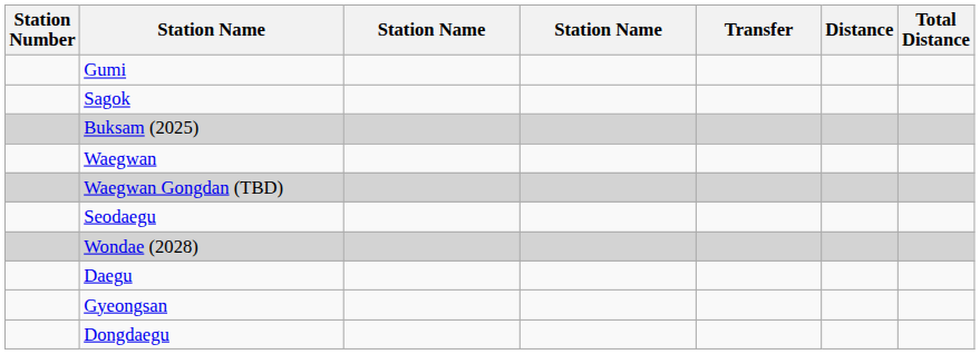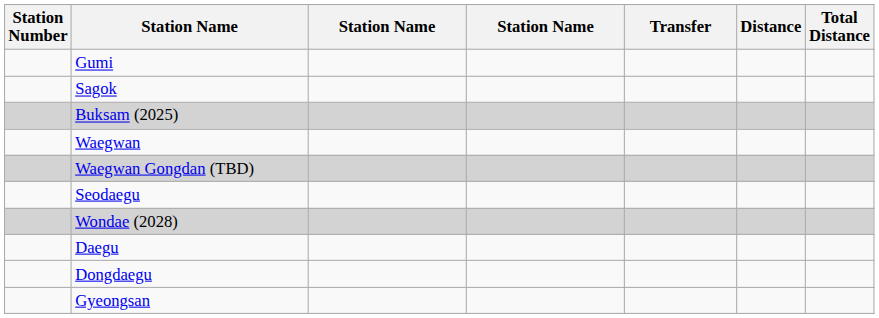 <table class="wikitable">
 <tr>
 <th>Station<br>Number</th>
 <th width="220pt">Station Name<br></th>
 <th width="145pt">Station Name<br></th>
 <th width="145pt">Station Name<br></th>
 <th width="100pt">Transfer</th>
 <th>Distance<br></th>
 <th>Total<br>Distance</th>
 </tr>
 <tr>
 <td></td>
 <td><a href='#'>Gumi</a></td>
 <td></td>
 <td></td>
 <td></td>
 <td></td>
 <td></td>
 </tr>
 <tr>
 <td></td>
 <td><a href='#'>Sagok</a></td>
 <td></td>
 <td></td>
 <td></td>
 <td></td>
 <td></td>
 </tr>
 <tr>
 <td bgcolor="lightgrey"></td>
 <td bgcolor="lightgrey"><a href='#'>Buksam</a> (2025)</td>
 <td bgcolor="lightgrey"></td>
 <td bgcolor="lightgrey"></td>
 <td bgcolor="lightgrey"></td>
 <td bgcolor="lightgrey"></td>
 <td bgcolor="lightgrey"></td>
 </tr>
 <tr>
 <td></td>
 <td><a href='#'>Waegwan</a></td>
 <td></td>
 <td></td>
 <td></td>
 <td></td>
 <td></td>
 </tr>
 <tr>
 <td bgcolor="lightgrey"></td>
 <td bgcolor="lightgrey"><a href='#'>Waegwan Gongdan</a> (TBD)</td>
 <td bgcolor="lightgrey"></td>
 <td bgcolor="lightgrey"></td>
 <td bgcolor="lightgrey"></td>
 <td bgcolor="lightgrey"></td>
 <td bgcolor="lightgrey"></td>
 </tr>
 <tr>
 <td></td>
 <td><a href='#'>Seodaegu</a></td>
 <td></td>
 <td></td>
 <td></td>
 <td></td>
 <td></td>
 </tr>
 <tr>
 <td bgcolor="lightgrey"></td>
 <td bgcolor="lightgrey"><a href='#'>Wondae</a> (2028)</td>
 <td bgcolor="lightgrey"></td>
 <td bgcolor="lightgrey"></td>
 <td bgcolor="lightgrey"></td>
 <td bgcolor="lightgrey"></td>
 <td bgcolor="lightgrey"></td>
 </tr>
 <tr>
 <td></td>
 <td><a href='#'>Daegu</a></td>
 <td></td>
 <td></td>
 <td></td>
 <td></td>
 <td></td>
 </tr>
 <tr>
 <td></td>
+<td><a href='#'>Dongdaegu</a></td>
+<td></td>
+<td></td>
+<td><br></td>
+<td></td>
+<td></td>
+</tr>
+<tr>
+<td></td>
 <td><a href='#'>Gyeongsan</a></td>
 <td></td>
 <td></td>
 <td></td>
 <td></td>
 <td></td>
 </tr>
-<tr>
-<td></td>
-<td><a href='#'>Dongdaegu</a></td>
-<td></td>
-<td></td>
-<td><br></td>
-<td></td>
-<td></td>
-</tr>
 </table>
